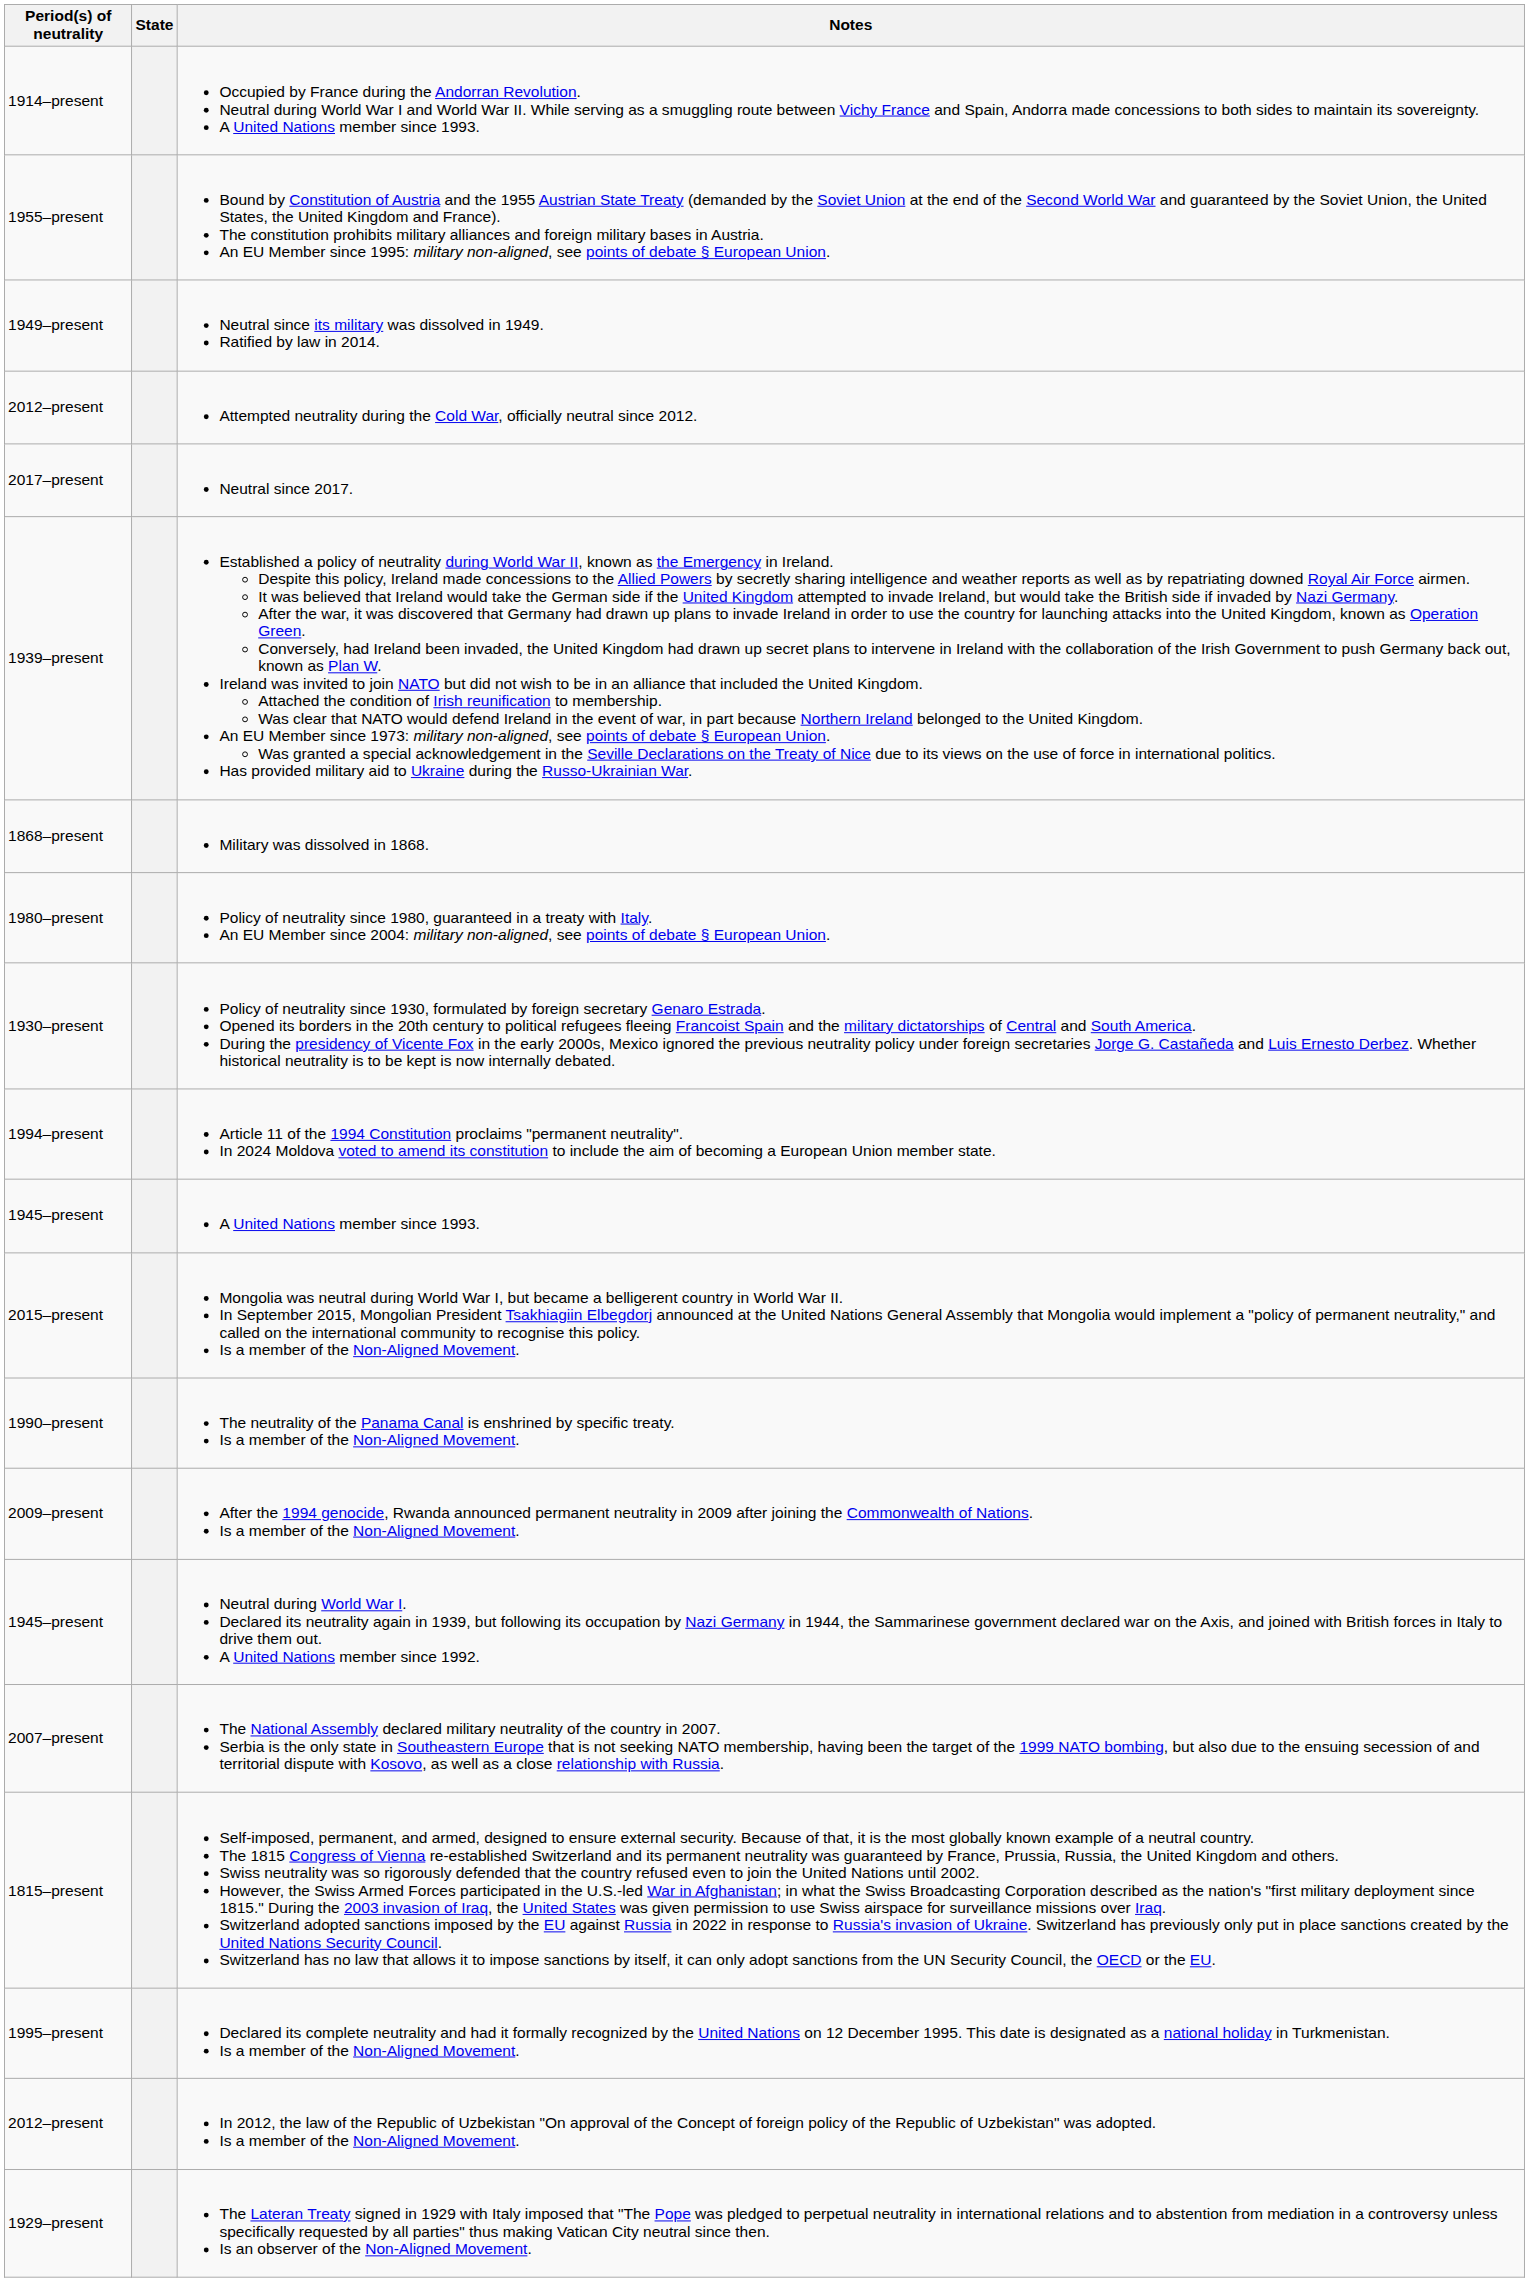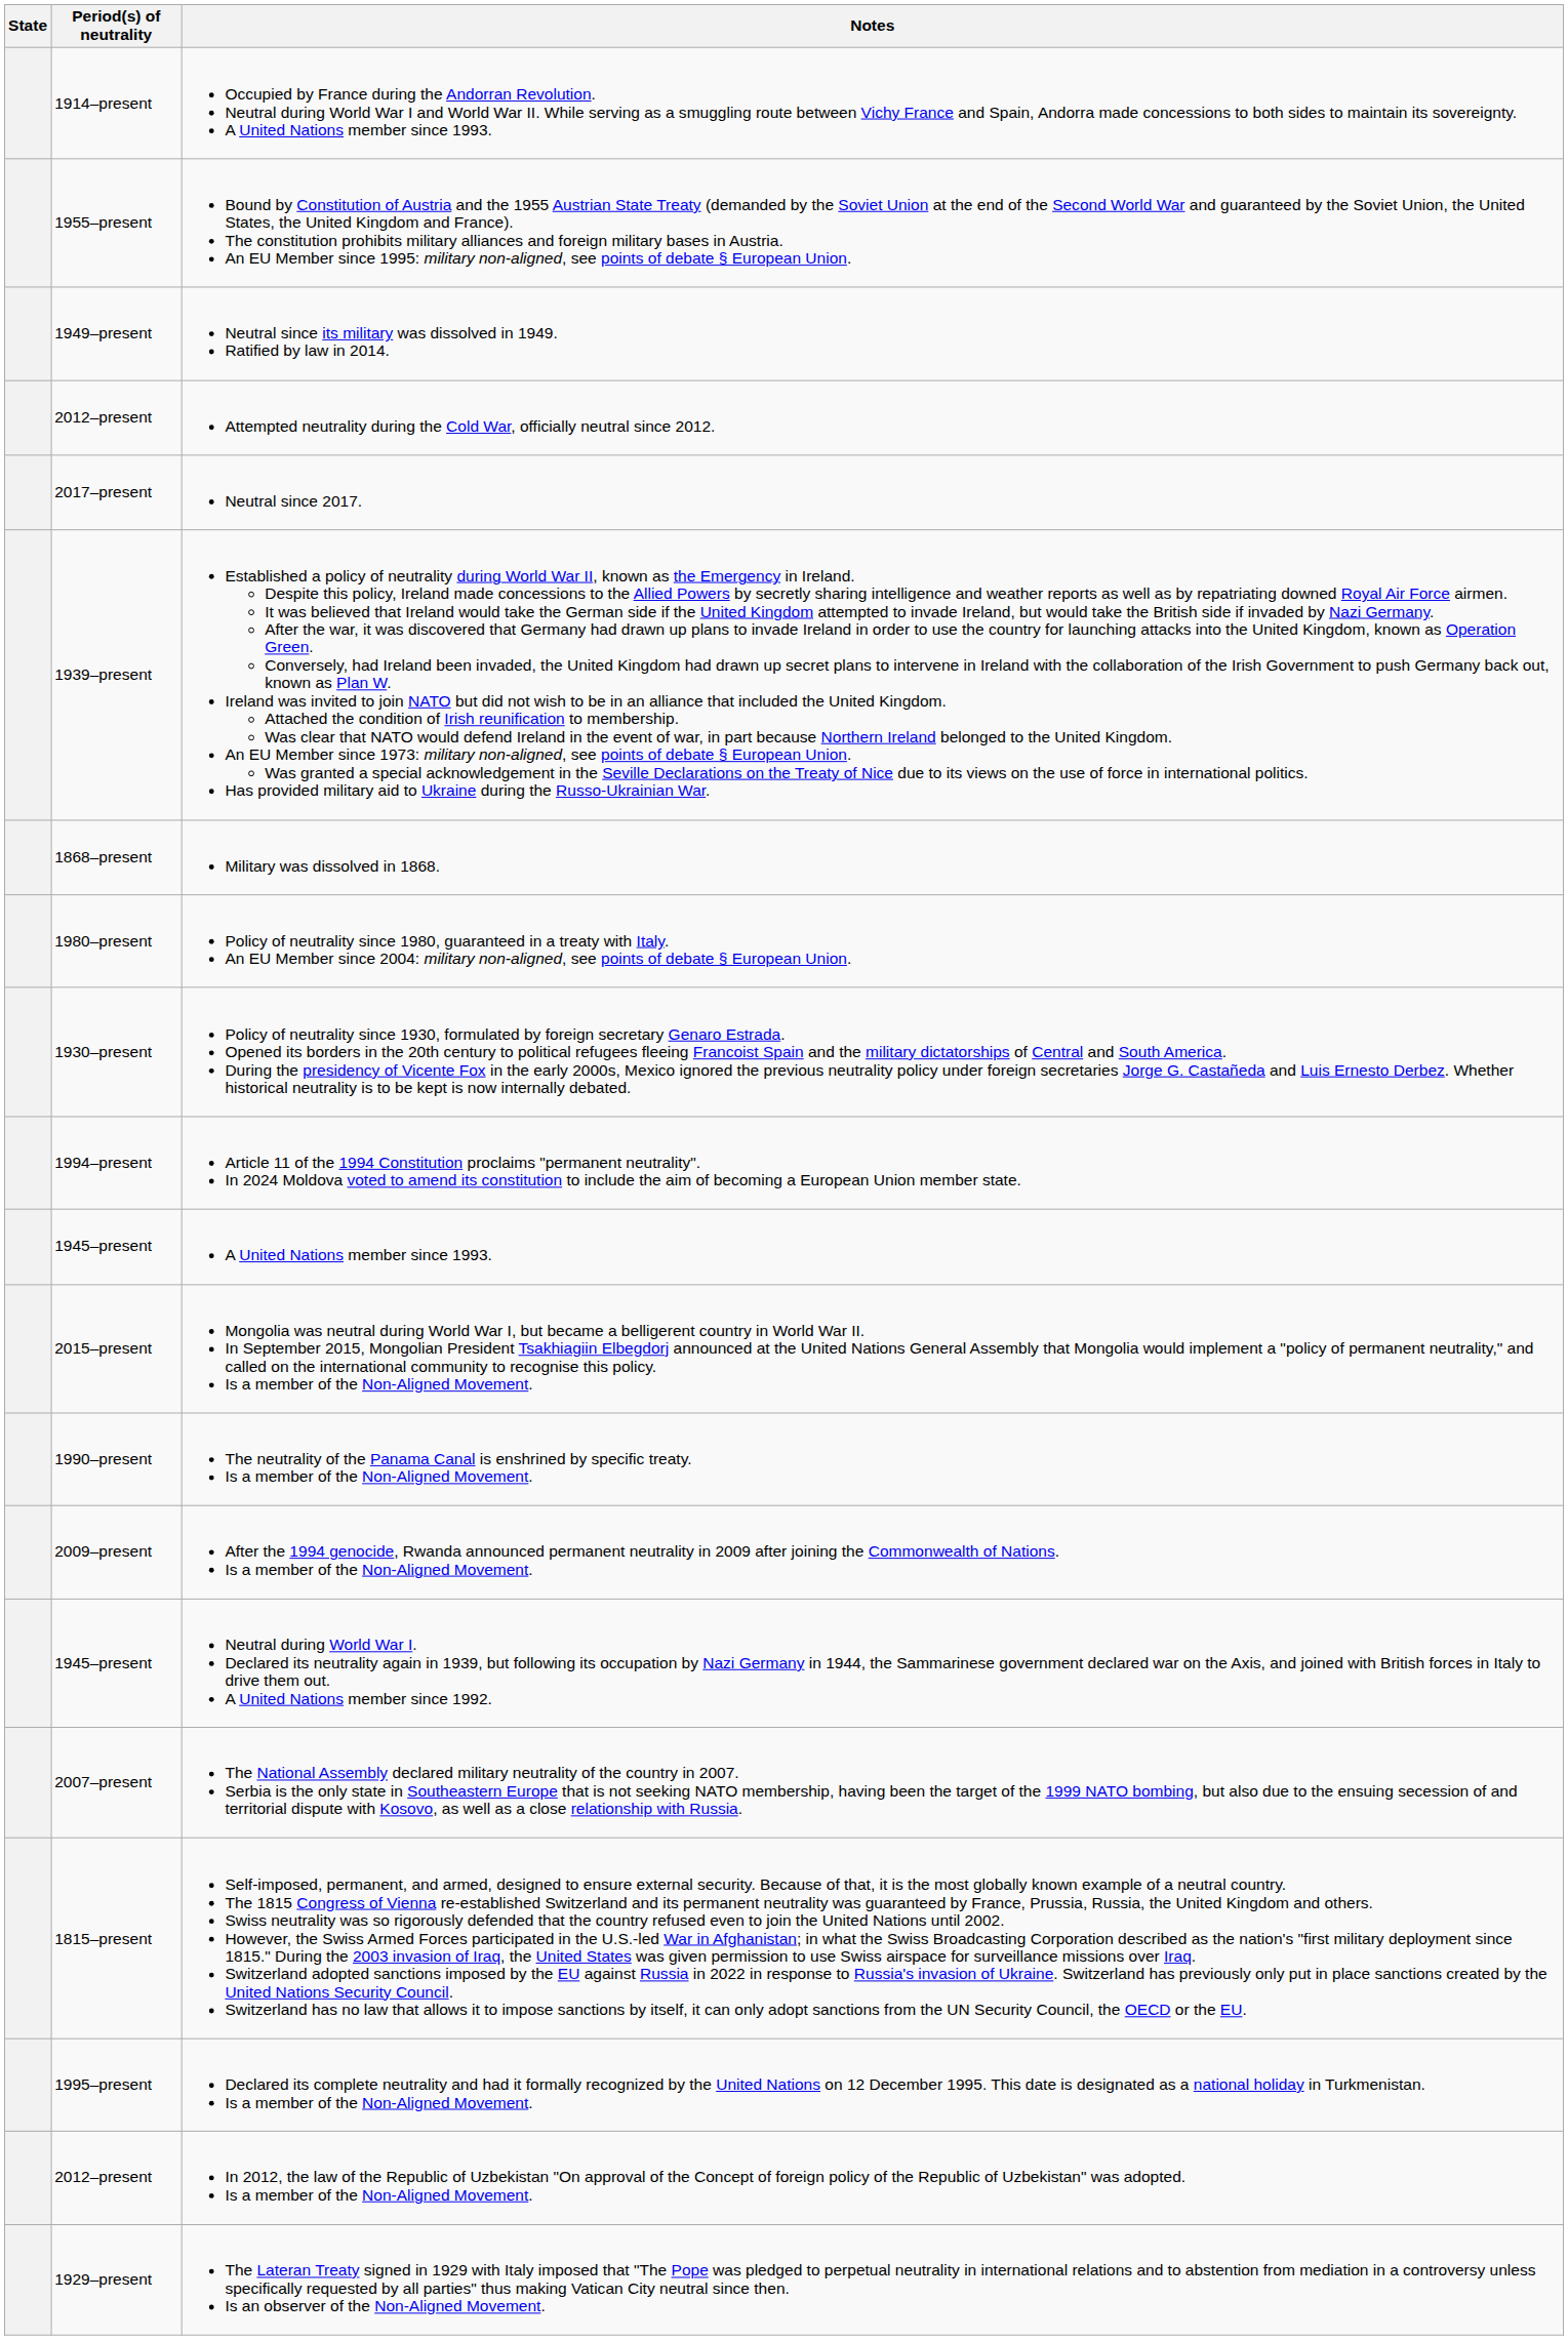 <table class="wikitable sortable plainrowheaders">
 <tr>
+<th scope="col">State</th>
 <th scope="col">Period(s) of neutrality</th>
-<th scope="col">State</th>
 <th class=unsortable>Notes</th>
 </tr>
 <tr>
+<th scope="row"></th>
 <td>1914–present</td>
-<th scope="row"></th>
 <td><br><ul><li>Occupied by France during the <a href='#'>Andorran Revolution</a>.</li><li>Neutral during World War I and World War II. While serving as a smuggling route between <a href='#'>Vichy France</a> and Spain, Andorra made concessions to both sides to maintain its sovereignty.</li><li>A <a href='#'>United Nations</a> member since 1993.</li></ul></td>
 </tr>
 <tr>
+<th scope="row"></th>
 <td>1955–present</td>
-<th scope="row"></th>
 <td><br><ul><li>Bound by <a href='#'>Constitution of Austria</a> and the 1955 <a href='#'>Austrian State Treaty</a> (demanded by the <a href='#'>Soviet Union</a> at the end of the <a href='#'>Second World War</a> and guaranteed by the Soviet Union, the United States, the United Kingdom and France).</li><li>The constitution prohibits military alliances and foreign military bases in Austria.</li><li>An EU Member since 1995: <em>military non-aligned</em>, see <a href='#'>points of debate § European Union</a>.</li></ul></td>
 </tr>
 <tr>
+<th scope="row"></th>
 <td>1949–present</td>
-<th scope="row"></th>
 <td><br><ul><li>Neutral since <a href='#'>its military</a> was dissolved in 1949.</li><li>Ratified by law in 2014.</li></ul></td>
 </tr>
 <tr>
+<th scope="row"></th>
 <td>2012–present</td>
-<th scope="row"></th>
 <td><br><ul><li>Attempted neutrality during the <a href='#'>Cold War</a>, officially neutral since 2012.</li></ul></td>
 </tr>
 <tr>
+<th scope="row"></th>
 <td>2017–present</td>
-<th scope="row"></th>
 <td><br><ul><li>Neutral since 2017.</li></ul></td>
 </tr>
 <tr>
+<th scope="row"></th>
 <td>1939–present</td>
-<th scope="row"></th>
 <td><br><ul><li>Established a policy of neutrality <a href='#'>during World War II</a>, known as <a href='#'>the Emergency</a> in Ireland.<ul><li>Despite this policy, Ireland made concessions to the <a href='#'>Allied Powers</a> by secretly sharing intelligence and weather reports as well as by repatriating downed <a href='#'>Royal Air Force</a> airmen.</li><li>It was believed that Ireland would take the German side if the <a href='#'>United Kingdom</a> attempted to invade Ireland, but would take the British side if invaded by <a href='#'>Nazi Germany</a>.</li><li>After the war, it was discovered that Germany had drawn up plans to invade Ireland in order to use the country for launching attacks into the United Kingdom, known as <a href='#'>Operation Green</a>.</li><li>Conversely, had Ireland been invaded, the United Kingdom had drawn up secret plans to intervene in Ireland with the collaboration of the Irish Government to push Germany back out, known as <a href='#'>Plan W</a>.</li></ul></li><li>Ireland was invited to join <a href='#'>NATO</a> but did not wish to be in an alliance that included the United Kingdom.<ul><li>Attached the condition of <a href='#'>Irish reunification</a> to membership.</li><li>Was clear that NATO would defend Ireland in the event of war, in part because <a href='#'>Northern Ireland</a> belonged to the United Kingdom.</li></ul></li><li>An EU Member since 1973: <em>military non-aligned</em>, see <a href='#'>points of debate § European Union</a>.<ul><li>Was granted a special acknowledgement in the <a href='#'>Seville Declarations on the Treaty of Nice</a> due to its views on the use of force in international politics.</li></ul></li><li>Has provided military aid to <a href='#'>Ukraine</a> during the <a href='#'>Russo-Ukrainian War</a>.</li></ul></td>
 </tr>
 <tr>
+<th scope="row"></th>
 <td>1868–present</td>
-<th scope="row"></th>
 <td><br><ul><li>Military was dissolved in 1868.</li></ul></td>
 </tr>
 <tr>
+<th scope="row"></th>
 <td>1980–present</td>
-<th scope="row"></th>
 <td><br><ul><li>Policy of neutrality since 1980, guaranteed in a treaty with <a href='#'>Italy</a>.</li><li>An EU Member since 2004: <em>military non-aligned</em>, see <a href='#'>points of debate § European Union</a>.</li></ul></td>
 </tr>
 <tr>
+<th scope="row"></th>
 <td>1930–present</td>
-<th scope="row"></th>
 <td><br><ul><li>Policy of neutrality since 1930, formulated by foreign secretary <a href='#'>Genaro Estrada</a>.</li><li>Opened its borders in the 20th century to political refugees fleeing <a href='#'>Francoist Spain</a> and the <a href='#'>military dictatorships</a> of <a href='#'>Central</a> and <a href='#'>South America</a>.</li><li>During the <a href='#'>presidency of Vicente Fox</a> in the early 2000s, Mexico ignored the previous neutrality policy under foreign secretaries <a href='#'>Jorge G. Castañeda</a> and <a href='#'>Luis Ernesto Derbez</a>. Whether historical neutrality is to be kept is now internally debated.</li></ul></td>
 </tr>
 <tr>
+<th scope="row"></th>
 <td>1994–present</td>
-<th scope="row"></th>
 <td><br><ul><li>Article 11 of the <a href='#'>1994 Constitution</a> proclaims "permanent neutrality".</li><li>In 2024 Moldova <a href='#'>voted to amend its constitution</a> to include the aim of becoming a European Union member state.</li></ul></td>
 </tr>
 <tr>
+<th scope="row"></th>
 <td>1945–present</td>
-<th scope="row"></th>
 <td><br><ul><li>A <a href='#'>United Nations</a> member since 1993.</li></ul></td>
 </tr>
 <tr>
+<th scope="row"></th>
 <td>2015–present</td>
-<th scope="row"></th>
 <td><br><ul><li>Mongolia was neutral during World War I, but became a belligerent country in World War II.</li><li>In September 2015, Mongolian President <a href='#'>Tsakhiagiin Elbegdorj</a> announced at the United Nations General Assembly that Mongolia would implement a "policy of permanent neutrality," and called on the international community to recognise this policy.</li><li>Is a member of the <a href='#'>Non-Aligned Movement</a>.</li></ul></td>
 </tr>
 <tr>
+<th scope="row"></th>
 <td>1990–present</td>
-<th scope="row"></th>
 <td><br><ul><li>The neutrality of the <a href='#'>Panama Canal</a> is enshrined by specific treaty.</li><li>Is a member of the <a href='#'>Non-Aligned Movement</a>.</li></ul></td>
 </tr>
 <tr>
+<th scope="row"></th>
 <td>2009–present</td>
-<th scope="row"></th>
 <td><br><ul><li>After the <a href='#'>1994 genocide</a>, Rwanda announced permanent neutrality in 2009 after joining the <a href='#'>Commonwealth of Nations</a>.</li><li>Is a member of the <a href='#'>Non-Aligned Movement</a>.</li></ul></td>
 </tr>
 <tr>
+<th scope="row"></th>
 <td>1945–present</td>
-<th scope="row"></th>
 <td><br><ul><li>Neutral during <a href='#'>World War I</a>.</li><li>Declared its neutrality again in 1939, but following its occupation by <a href='#'>Nazi Germany</a> in 1944, the Sammarinese government declared war on the Axis, and joined with British forces in Italy to drive them out.</li><li>A <a href='#'>United Nations</a> member since 1992.</li></ul></td>
 </tr>
 <tr>
+<th scope="row"></th>
 <td>2007–present</td>
-<th scope="row"></th>
 <td><br><ul><li>The <a href='#'>National Assembly</a> declared military neutrality of the country in 2007.</li><li>Serbia is the only state in <a href='#'>Southeastern Europe</a> that is not seeking NATO membership, having been the target of the <a href='#'>1999 NATO bombing</a>, but also due to the ensuing secession of and territorial dispute with <a href='#'>Kosovo</a>, as well as a close <a href='#'>relationship with Russia</a>.</li></ul></td>
 </tr>
 <tr>
+<th scope="row"></th>
 <td>1815–present</td>
-<th scope="row"></th>
 <td><br><ul><li>Self-imposed, permanent, and armed, designed to ensure external security. Because of that, it is the most globally known example of a neutral country.</li><li>The 1815 <a href='#'>Congress of Vienna</a> re-established Switzerland and its permanent neutrality was guaranteed by France, Prussia, Russia, the United Kingdom and others.</li><li>Swiss neutrality was so rigorously defended that the country refused even to join the United Nations until 2002.</li><li>However, the Swiss Armed Forces participated in the U.S.-led <a href='#'>War in Afghanistan</a>; in what the Swiss Broadcasting Corporation described as the nation's "first military deployment since 1815." During the <a href='#'>2003 invasion of Iraq</a>, the <a href='#'>United States</a> was given permission to use Swiss airspace for surveillance missions over <a href='#'>Iraq</a>.</li><li>Switzerland adopted sanctions imposed by the <a href='#'>EU</a> against <a href='#'>Russia</a> in 2022 in response to <a href='#'>Russia's invasion of Ukraine</a>. Switzerland has previously only put in place sanctions created by the <a href='#'>United Nations Security Council</a>.</li><li>Switzerland has no law that allows it to impose sanctions by itself, it can only adopt sanctions from the UN Security Council, the <a href='#'>OECD</a> or the <a href='#'>EU</a>.</li></ul></td>
 </tr>
 <tr>
+<th scope="row"></th>
 <td>1995–present</td>
-<th scope="row"></th>
 <td><br><ul><li>Declared its complete neutrality and had it formally recognized by the <a href='#'>United Nations</a> on 12 December 1995. This date is designated as a <a href='#'>national holiday</a> in Turkmenistan.</li><li>Is a member of the <a href='#'>Non-Aligned Movement</a>.</li></ul></td>
 </tr>
 <tr>
+<th scope="row"></th>
 <td>2012–present</td>
-<th scope="row"></th>
 <td><br><ul><li>In 2012, the law of the Republic of Uzbekistan "On approval of the Concept of foreign policy of the Republic of Uzbekistan" was adopted.</li><li>Is a member of the <a href='#'>Non-Aligned Movement</a>.</li></ul></td>
 </tr>
 <tr>
+<th scope="row"></th>
 <td>1929–present</td>
-<th scope="row"></th>
 <td><br><ul><li>The <a href='#'>Lateran Treaty</a> signed in 1929 with Italy imposed that "The <a href='#'>Pope</a> was pledged to perpetual neutrality in international relations and to abstention from mediation in a controversy unless specifically requested by all parties" thus making Vatican City neutral since then.</li><li>Is an observer of the <a href='#'>Non-Aligned Movement</a>.</li></ul></td>
 </tr>
 </table>
